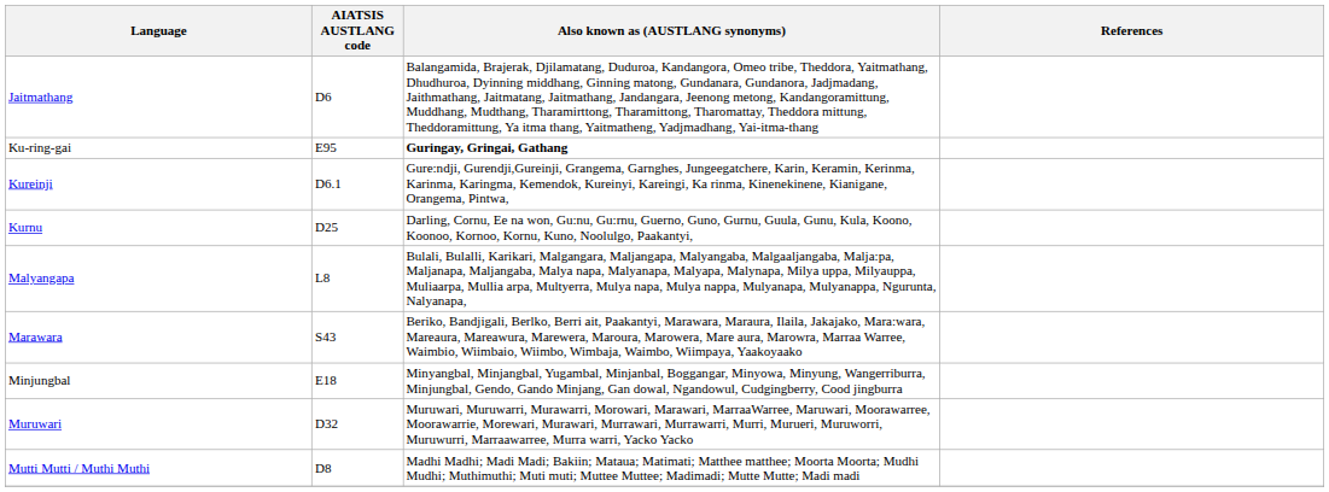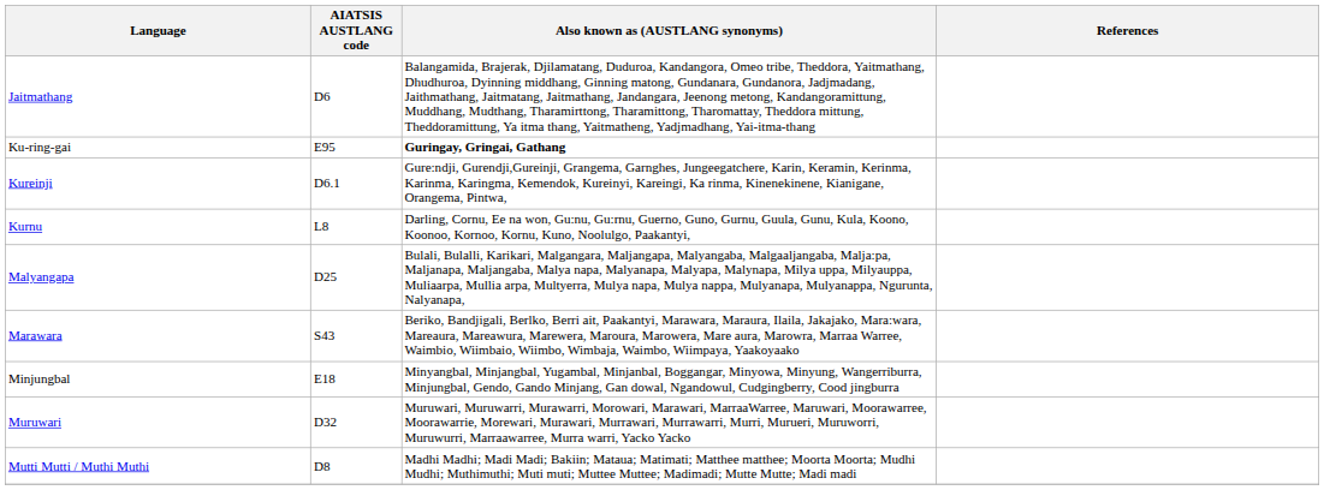 <table class="wikitable" style="width:100%; background:#fff;">
 <tr>
 <th scope="col" style="width:20%;">Language</th>
 <th scope="col" style="width:5%;">AIATSIS AUSTLANG code</th>
 <th scope="col" style="width:35%;">Also known as (AUSTLANG synonyms)</th>
 <th scope="col" class="unsortable" style="width: 25%">References</th>
 </tr>
 <tr>
 <td><a href='#'>Jaitmathang</a></td>
 <td>D6</td>
 <td>Balangamida, Brajerak, Djilamatang, Duduroa, Kandangora, Omeo tribe, Theddora, Yaitmathang, Dhudhuroa, Dyinning middhang, Ginning matong, Gundanara, Gundanora, Jadjmadang, Jaithmathang, Jaitmatang, Jaitmathang, Jandangara, Jeenong metong, Kandangoramittung, Muddhang, Mudthang, Tharamirttong, Tharamittong, Tharomattay, Theddora mittung, Theddoramittung, Ya itma thang, Yaitmatheng, Yadjmadhang, Yai-itma-thang</td>
 <td></td>
 </tr>
 <tr>
 <td>Ku-ring-gai</td>
 <td>E95</td>
 <td><strong>Guringay, Gringai, Gathang</strong></td>
 <td></td>
 </tr>
 <tr>
 <td><a href='#'>Kureinji</a></td>
 <td>D6.1</td>
 <td>Gure:ndji, Gurendji,Gureinji, Grangema, Garnghes, Jungeegatchere, Karin, Keramin, Kerinma, Karinma, Karingma, Kemendok, Kureinyi, Kareingi, Ka rinma,  Kinenekinene, Kianigane, Orangema, Pintwa,</td>
 <td></td>
 </tr>
 <tr>
 <td><a href='#'>Kurnu</a></td>
-<td>D25</td>
+<td>L8</td>
 <td>Darling, Cornu, Ee na won, Gu:nu, Gu:rnu, Guerno, Guno, Gurnu, Guula, Gunu, Kula, Koono, Koonoo, Kornoo, Kornu, Kuno, Noolulgo, Paakantyi,</td>
 <td></td>
 </tr>
 <tr>
 <td><a href='#'>Malyangapa</a></td>
-<td>L8</td>
+<td>D25</td>
 <td>Bulali, Bulalli, Karikari, Malgangara, Maljangapa, Malyangaba,  Malgaaljangaba, Malja:pa, Maljanapa, Maljangaba, Malya napa, Malyanapa, Malyapa, Malynapa, Milya uppa, Milyauppa, Muliaarpa, Mullia arpa, Multyerra, Mulya napa, Mulya nappa, Mulyanapa, Mulyanappa, Ngurunta, Nalyanapa,</td>
 <td></td>
 </tr>
 <tr>
 <td><a href='#'>Marawara</a></td>
 <td>S43</td>
 <td>Beriko, Bandjigali, Berlko, Berri ait, Paakantyi, Marawara, Maraura, Ilaila, Jakajako, Mara:wara, Mareaura, Mareawura, Marewera, Maroura, Marowera, Mare aura, Marowra, Marraa Warree, Waimbio, Wiimbaio, Wiimbo, Wimbaja, Waimbo, Wiimpaya, Yaakoyaako</td>
 <td></td>
 </tr>
 <tr>
 <td>Minjungbal</td>
 <td>E18</td>
 <td>Minyangbal, Minjangbal, Yugambal, Minjanbal, Boggangar, Minyowa, Minyung, Wangerriburra, Minjungbal, Gendo, Gando Minjang, Gan dowal, Ngandowul, Cudgingberry, Cood jingburra</td>
 <td></td>
 </tr>
 <tr>
 <td><a href='#'>Muruwari</a></td>
 <td>D32</td>
 <td>Muruwari, Muruwarri, Murawarri, Morowari, Marawari, MarraaWarree, Maruwari, Moorawarree, Moorawarrie, Morewari, Murawari, Murrawari, Murrawarri, Murri, Murueri, Muruworri, Muruwurri, Marraawarree, Murra warri, Yacko Yacko</td>
 <td></td>
 </tr>
 <tr>
 <td><a href='#'>Mutti Mutti / Muthi Muthi</a></td>
 <td>D8</td>
 <td>Madhi Madhi; Madi Madi; Bakiin; Mataua; Matimati; Matthee matthee; Moorta Moorta; Mudhi Mudhi; Muthimuthi; Muti muti; Muttee Muttee; Madimadi; Mutte Mutte; Madi madi</td>
 <td></td>
 </tr>
 <tr>
 </tr>
 <tr>
 </tr>
 </table>
